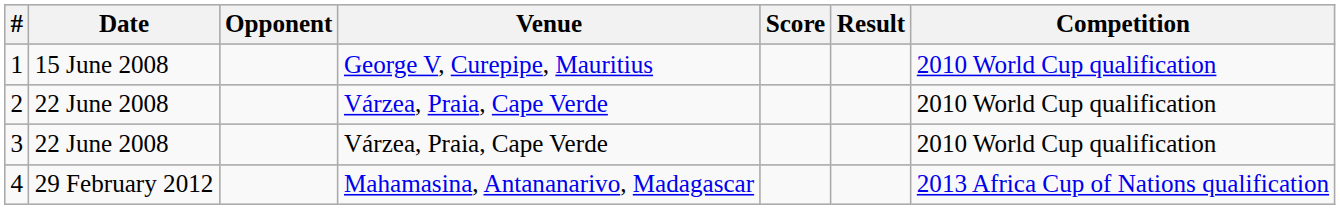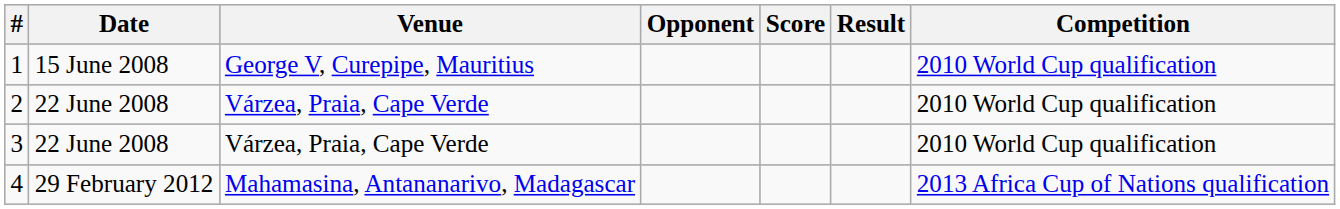 <table class="wikitable">
 <tr>
 <th>#</th>
 <th>Date</th>
+<th>Venue</th>
 <th>Opponent</th>
-<th>Venue</th>
 <th>Score</th>
 <th>Result</th>
 <th>Competition</th>
 </tr>
 <tr>
 <td>1</td>
 <td>15 June 2008</td>
+<td><a href='#'>George V</a>, <a href='#'>Curepipe</a>, <a href='#'>Mauritius</a></td>
 <td></td>
-<td><a href='#'>George V</a>, <a href='#'>Curepipe</a>, <a href='#'>Mauritius</a></td>
 <td></td>
 <td></td>
 <td><a href='#'>2010 World Cup qualification</a></td>
 </tr>
 <tr>
 <td>2</td>
 <td>22 June 2008</td>
+<td><a href='#'>Várzea</a>, <a href='#'>Praia</a>, <a href='#'>Cape Verde</a></td>
 <td></td>
-<td><a href='#'>Várzea</a>, <a href='#'>Praia</a>, <a href='#'>Cape Verde</a></td>
 <td></td>
 <td></td>
 <td>2010 World Cup qualification</td>
 </tr>
 <tr>
 <td>3</td>
 <td>22 June 2008</td>
+<td>Várzea, Praia, Cape Verde</td>
 <td></td>
-<td>Várzea, Praia, Cape Verde</td>
 <td></td>
 <td></td>
 <td>2010 World Cup qualification</td>
 </tr>
 <tr>
 <td>4</td>
 <td>29 February 2012</td>
+<td><a href='#'>Mahamasina</a>, <a href='#'>Antananarivo</a>, <a href='#'>Madagascar</a></td>
 <td></td>
-<td><a href='#'>Mahamasina</a>, <a href='#'>Antananarivo</a>, <a href='#'>Madagascar</a></td>
 <td></td>
 <td></td>
 <td><a href='#'>2013 Africa Cup of Nations qualification</a></td>
 </tr>
 </table>
